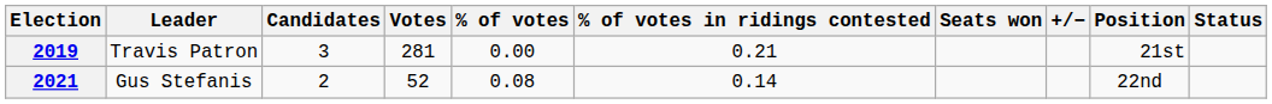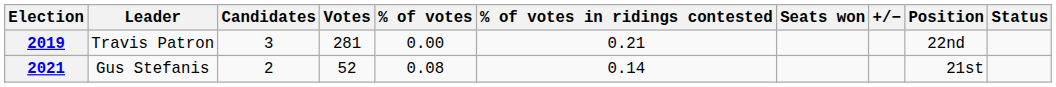 <table class="wikitable plainrowheaders" style="text-align: center">
 <tr>
 <th scope="col">Election</th>
 <th scope="col">Leader</th>
 <th>Candidates</th>
 <th scope="col">Votes</th>
 <th scope="col">% of votes</th>
 <th>% of votes in ridings contested</th>
 <th scope="col">Seats won</th>
 <th scope="col">+/−</th>
 <th scope="col">Position</th>
 <th scope="col">Status</th>
 </tr>
 <tr>
 <th><a href='#'>2019</a></th>
 <td>Travis Patron</td>
 <td>3</td>
 <td>281</td>
 <td>0.00</td>
 <td>0.21</td>
 <td></td>
 <td></td>
-<td align="right">21st</td>
+<td> 22nd</td>
 <td></td>
 </tr>
 <tr>
 <th><a href='#'>2021</a></th>
 <td>Gus Stefanis</td>
 <td>2</td>
 <td>52</td>
 <td>0.08</td>
 <td>0.14</td>
 <td></td>
 <td></td>
-<td> 22nd</td>
+<td align="right">21st</td>
 <td></td>
 </tr>
 </table>
